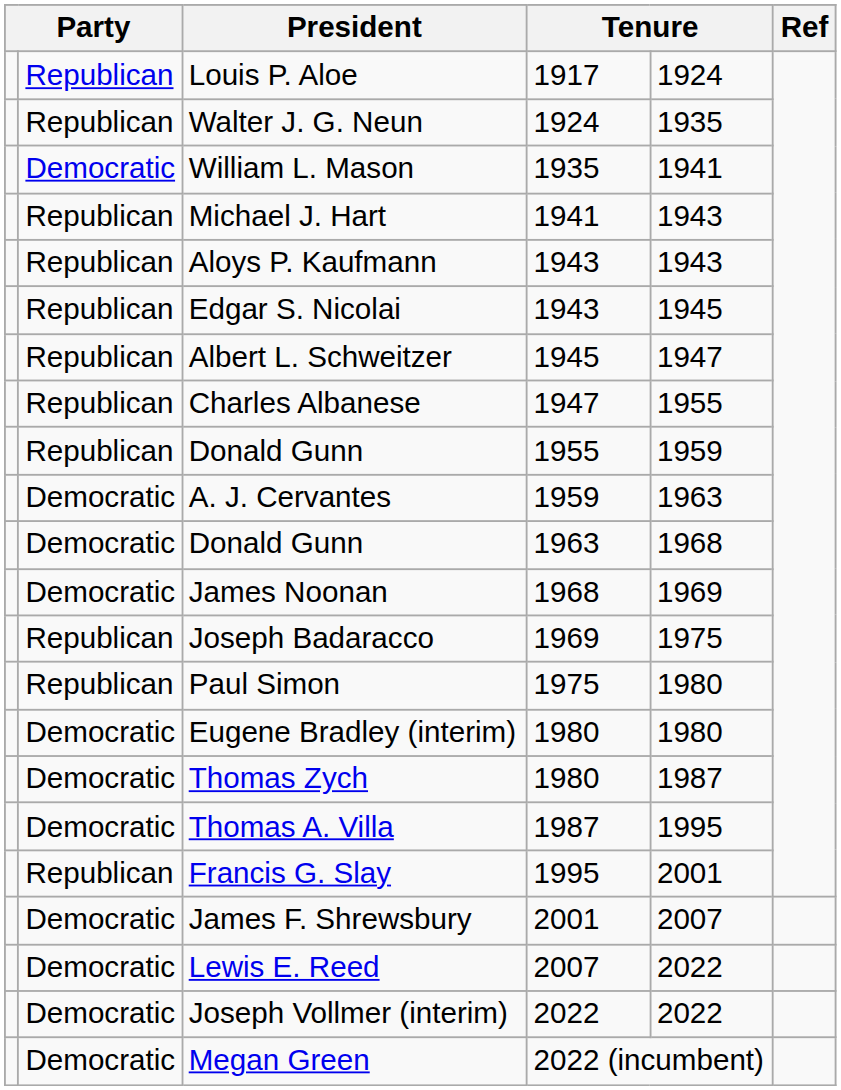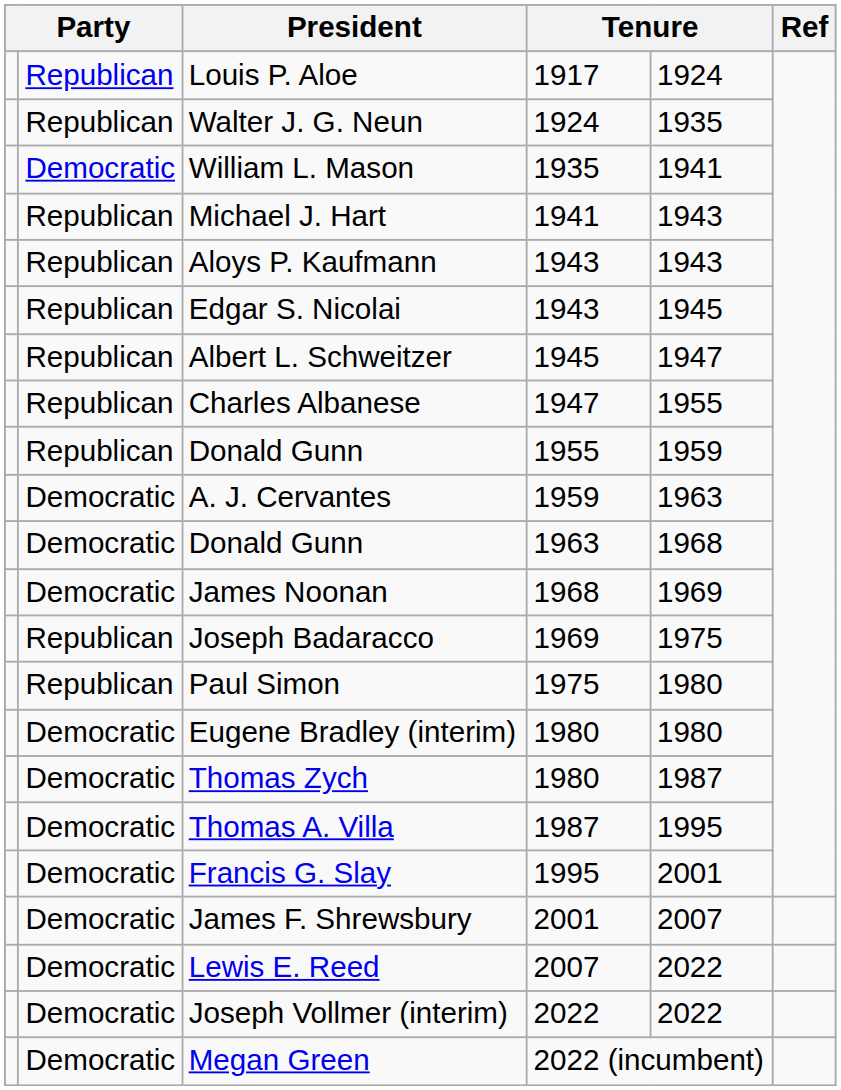 <table class="wikitable" class="wikitable" width="450px">
 <tr>
 <th colspan=2 width=3%>Party</th>
 <th>President</th>
 <th colspan=2>Tenure</th>
 <th align=center>Ref</th>
 </tr>
 <tr>
 <td></td>
 <td><a href='#'>Republican</a></td>
 <td>Louis P. Aloe</td>
 <td>1917</td>
 <td>1924</td>
 <td rowspan=18></td>
 </tr>
 <tr>
 <td></td>
 <td>Republican</td>
 <td>Walter J. G. Neun</td>
 <td>1924</td>
 <td>1935</td>
 </tr>
 <tr>
 <td></td>
 <td><a href='#'>Democratic</a></td>
 <td>William L. Mason</td>
 <td>1935</td>
 <td>1941</td>
 </tr>
 <tr>
 <td></td>
 <td>Republican</td>
 <td>Michael J. Hart</td>
 <td>1941</td>
 <td>1943</td>
 </tr>
 <tr>
 <td></td>
 <td>Republican</td>
 <td>Aloys P. Kaufmann</td>
 <td>1943</td>
 <td>1943</td>
 </tr>
 <tr>
 <td></td>
 <td>Republican</td>
 <td>Edgar S. Nicolai</td>
 <td>1943</td>
 <td>1945</td>
 </tr>
 <tr>
 <td></td>
 <td>Republican</td>
 <td>Albert L. Schweitzer</td>
 <td>1945</td>
 <td>1947</td>
 </tr>
 <tr>
 <td></td>
 <td>Republican</td>
 <td>Charles Albanese</td>
 <td>1947</td>
 <td>1955</td>
 </tr>
 <tr>
 <td></td>
 <td>Republican</td>
 <td>Donald Gunn</td>
 <td>1955</td>
 <td>1959</td>
 </tr>
 <tr>
 <td></td>
 <td>Democratic</td>
 <td>A. J. Cervantes</td>
 <td>1959</td>
 <td>1963</td>
 </tr>
 <tr>
 <td></td>
 <td>Democratic</td>
 <td>Donald Gunn</td>
 <td>1963</td>
 <td>1968</td>
 </tr>
 <tr>
 <td></td>
 <td>Democratic</td>
 <td>James Noonan</td>
 <td>1968</td>
 <td>1969</td>
 </tr>
 <tr>
 <td></td>
 <td>Republican</td>
 <td>Joseph Badaracco</td>
 <td>1969</td>
 <td>1975</td>
 </tr>
 <tr>
 <td></td>
 <td>Republican</td>
 <td>Paul Simon</td>
 <td>1975</td>
 <td>1980</td>
 </tr>
 <tr>
 <td></td>
 <td>Democratic</td>
 <td>Eugene Bradley (interim)</td>
 <td>1980</td>
 <td>1980</td>
 </tr>
 <tr>
 <td></td>
 <td>Democratic</td>
 <td><a href='#'>Thomas Zych</a></td>
 <td>1980</td>
 <td>1987</td>
 </tr>
 <tr>
 <td></td>
 <td>Democratic</td>
 <td><a href='#'>Thomas A. Villa</a></td>
 <td>1987</td>
 <td>1995</td>
 </tr>
 <tr>
 <td></td>
-<td>Republican</td>
+<td>Democratic</td>
 <td><a href='#'>Francis G. Slay</a></td>
 <td>1995</td>
 <td>2001</td>
 </tr>
 <tr>
 <td></td>
 <td>Democratic</td>
 <td>James F. Shrewsbury</td>
 <td>2001</td>
 <td>2007</td>
 <td></td>
 </tr>
 <tr>
 <td></td>
 <td>Democratic</td>
 <td><a href='#'>Lewis E. Reed</a></td>
 <td>2007</td>
 <td>2022</td>
 <td></td>
 </tr>
 <tr>
 <td></td>
 <td>Democratic</td>
 <td>Joseph Vollmer (interim)</td>
 <td>2022</td>
 <td>2022</td>
 <td></td>
 </tr>
 <tr>
 <td></td>
 <td>Democratic</td>
 <td><a href='#'>Megan Green</a></td>
 <td colspan=2>2022 (incumbent)</td>
 <td></td>
 </tr>
 </table>
